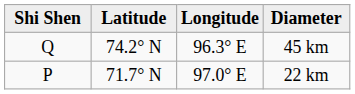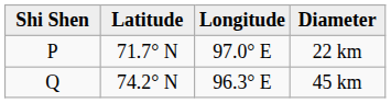 <table class="wikitable">
 <tr>
 <th width="25%" style="background:#eeeeee;">Shi Shen</th>
 <th width="25%" style="background:#eeeeee;">Latitude</th>
 <th width="25%" style="background:#eeeeee;">Longitude</th>
 <th width="25%" style="background:#eeeeee;">Diameter</th>
 </tr>
 <tr>
+<td align="center">P</td>
+<td align="center">71.7° N</td>
+<td align="center">97.0° E</td>
+<td align="center">22 km</td>
+</tr>
+<tr>
 <td align="center">Q</td>
 <td align="center">74.2° N</td>
 <td align="center">96.3° E</td>
 <td align="center">45 km</td>
 </tr>
-<tr>
-<td align="center">P</td>
-<td align="center">71.7° N</td>
-<td align="center">97.0° E</td>
-<td align="center">22 km</td>
-</tr>
 </table>
